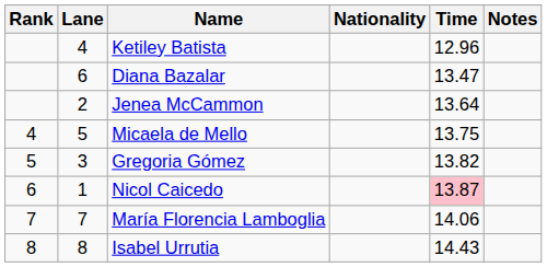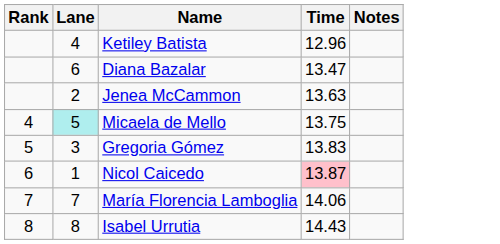 <table class="wikitable sortable" style="text-align:center">
 <tr>
 <th>Rank</th>
 <th>Lane</th>
 <th>Name</th>
-<th>Nationality</th>
 <th>Time</th>
 <th>Notes</th>
 </tr>
 <tr>
 <td></td>
 <td>4</td>
 <td align=left><a href='#'>Ketiley Batista</a></td>
-<td align=left></td>
 <td>12.96</td>
 <td></td>
 </tr>
 <tr>
 <td></td>
 <td>6</td>
 <td align=left><a href='#'>Diana Bazalar</a></td>
-<td align=left></td>
 <td>13.47</td>
 <td></td>
 </tr>
 <tr>
 <td></td>
 <td>2</td>
 <td align=left><a href='#'>Jenea McCammon</a></td>
-<td align=left></td>
-<td>13.64</td>
+<td>13.63</td>
 <td></td>
 </tr>
 <tr>
 <td>4</td>
-<td>5</td>
+<td style="background: paleturquoise;">5</td>
 <td align=left><a href='#'>Micaela de Mello</a></td>
-<td align=left></td>
 <td>13.75</td>
 <td></td>
 </tr>
 <tr>
 <td>5</td>
 <td>3</td>
 <td align=left><a href='#'>Gregoria Gómez</a></td>
-<td align=left></td>
-<td>13.82</td>
+<td>13.83</td>
 <td></td>
 </tr>
 <tr>
 <td>6</td>
 <td>1</td>
 <td align=left><a href='#'>Nicol Caicedo</a></td>
-<td align=left></td>
 <td style="background: pink;">13.87</td>
 <td></td>
 </tr>
 <tr>
 <td>7</td>
 <td>7</td>
 <td align=left><a href='#'>María Florencia Lamboglia</a></td>
-<td align=left></td>
 <td>14.06</td>
 <td></td>
 </tr>
 <tr>
 <td>8</td>
 <td>8</td>
 <td align=left><a href='#'>Isabel Urrutia</a></td>
-<td align=left></td>
 <td>14.43</td>
 <td></td>
 </tr>
 </table>
